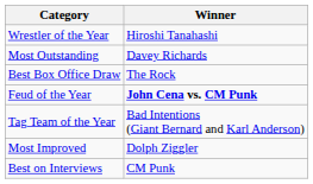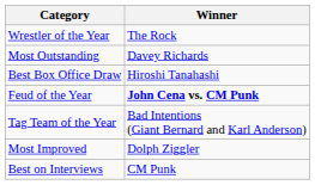 <table class="wikitable">
 <tr>
 <th>Category</th>
 <th>Winner</th>
 </tr>
 <tr>
 <td><a href='#'>Wrestler of the Year</a></td>
-<td><a href='#'>Hiroshi Tanahashi</a></td>
+<td><a href='#'>The Rock</a></td>
 </tr>
 <tr>
 <td><a href='#'>Most Outstanding</a></td>
 <td><a href='#'>Davey Richards</a></td>
 </tr>
 <tr>
 <td><a href='#'>Best Box Office Draw</a></td>
-<td><a href='#'>The Rock</a></td>
+<td><a href='#'>Hiroshi Tanahashi</a></td>
 </tr>
 <tr>
 <td><a href='#'>Feud of the Year</a></td>
 <td><strong><a href='#'>John Cena</a> vs. <a href='#'>CM Punk</a></strong></td>
 </tr>
 <tr>
 <td><a href='#'>Tag Team of the Year</a></td>
 <td><a href='#'>Bad Intentions</a><br>(<a href='#'>Giant Bernard</a> and <a href='#'>Karl Anderson</a>)</td>
 </tr>
 <tr>
 <td><a href='#'>Most Improved</a></td>
 <td><a href='#'>Dolph Ziggler</a></td>
 </tr>
 <tr>
 <td><a href='#'>Best on Interviews</a></td>
 <td><a href='#'>CM Punk</a></td>
 </tr>
 </table>
